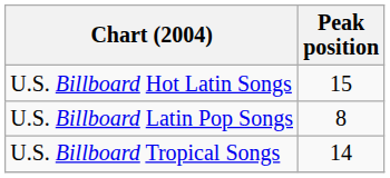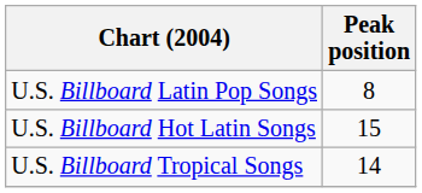 <table class="wikitable sortable">
 <tr>
 <th align="left">Chart (2004)</th>
 <th align="left">Peak<br>position</th>
 </tr>
 <tr>
+<td>U.S. <em><a href='#'>Billboard</a></em> <a href='#'>Latin Pop Songs</a></td>
+<td align="center">8</td>
+</tr>
+<tr>
 <td>U.S. <em><a href='#'>Billboard</a></em> <a href='#'>Hot Latin Songs</a></td>
 <td align="center">15</td>
-</tr>
-<tr>
-<td>U.S. <em><a href='#'>Billboard</a></em> <a href='#'>Latin Pop Songs</a></td>
-<td align="center">8</td>
 </tr>
 <tr>
 <td>U.S. <em><a href='#'>Billboard</a></em> <a href='#'>Tropical Songs</a></td>
 <td align="center">14</td>
 </tr>
 <tr>
 </tr>
 </table>
